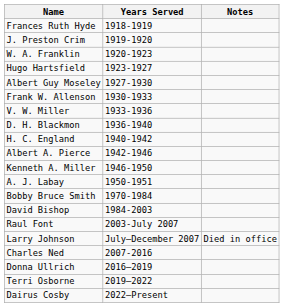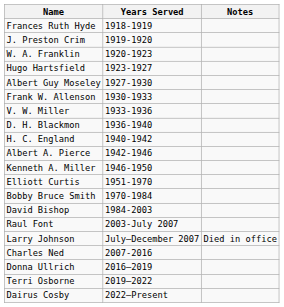 <table class="wikitable">
 <tr>
 <th>Name</th>
 <th>Years Served</th>
 <th>Notes</th>
 </tr>
 <tr>
 <td>Frances Ruth Hyde</td>
 <td>1918-1919</td>
 <td></td>
 </tr>
 <tr>
 <td>J. Preston Crim</td>
 <td>1919-1920</td>
 <td></td>
 </tr>
 <tr>
 <td>W. A. Franklin</td>
 <td>1920-1923</td>
 <td></td>
 </tr>
 <tr>
 <td>Hugo Hartsfield</td>
 <td>1923-1927</td>
 <td></td>
 </tr>
 <tr>
 <td>Albert Guy Moseley</td>
 <td>1927-1930</td>
 <td></td>
 </tr>
 <tr>
 <td>Frank W. Allenson</td>
 <td>1930-1933</td>
 <td></td>
 </tr>
 <tr>
 <td>V. W. Miller</td>
 <td>1933-1936</td>
 <td></td>
 </tr>
 <tr>
 <td>D. H. Blackmon</td>
 <td>1936-1940</td>
 <td></td>
 </tr>
 <tr>
 <td>H. C. England</td>
 <td>1940-1942</td>
 <td></td>
 </tr>
 <tr>
 <td>Albert A. Pierce</td>
 <td>1942-1946</td>
 <td></td>
 </tr>
 <tr>
 <td>Kenneth A. Miller</td>
 <td>1946-1950</td>
 <td></td>
 </tr>
 <tr>
-<td>A. J. Labay</td>
-<td>1950-1951</td>
+<td>Elliott Curtis</td>
+<td>1951-1970</td>
 <td></td>
 </tr>
 <tr>
 <td>Bobby Bruce Smith</td>
 <td>1970-1984</td>
 <td></td>
 </tr>
 <tr>
 <td>David Bishop</td>
 <td>1984-2003</td>
 <td></td>
 </tr>
 <tr>
 <td>Raul Font</td>
 <td>2003-July 2007</td>
 <td></td>
 </tr>
 <tr>
 <td>Larry Johnson</td>
 <td>July–December 2007</td>
 <td>Died in office</td>
 </tr>
 <tr>
 <td>Charles Ned</td>
 <td>2007-2016</td>
 <td></td>
 </tr>
 <tr>
 <td>Donna Ullrich</td>
 <td>2016–2019</td>
 <td></td>
 </tr>
 <tr>
 <td>Terri Osborne</td>
 <td>2019–2022</td>
 <td></td>
 </tr>
 <tr>
 <td>Dairus Cosby</td>
 <td>2022–Present</td>
 <td></td>
 </tr>
 </table>
